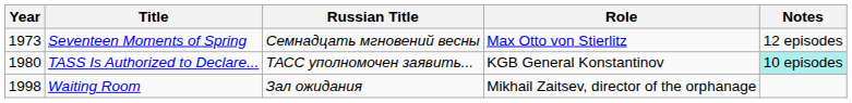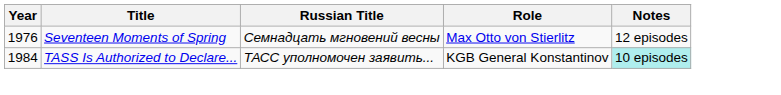 <table class="wikitable" style="font-size: 90%;">
 <tr>
 <th>Year</th>
 <th>Title</th>
 <th>Russian Title</th>
 <th>Role</th>
 <th>Notes</th>
 </tr>
 <tr>
-<td>1973</td>
+<td>1976</td>
 <td><em><a href='#'>Seventeen Moments of Spring</a></em></td>
 <td><em>Семнадцать мгновений весны</em></td>
 <td><a href='#'>Max Otto von Stierlitz</a></td>
 <td>12 episodes</td>
 </tr>
 <tr>
-<td>1980</td>
+<td>1984</td>
 <td><em><a href='#'>TASS Is Authorized to Declare...</a></em></td>
 <td><em>ТАСС уполномочен заявить...</em></td>
 <td>KGB General Konstantinov</td>
 <td style="background: paleturquoise;">10 episodes</td>
 </tr>
-<tr>
-<td>1998</td>
-<td><em><a href='#'>Waiting Room</a></em></td>
-<td><em>Зал ожидания</em></td>
-<td>Mikhail Zaitsev, director of the orphanage</td>
-<td></td>
-</tr>
 </table>
